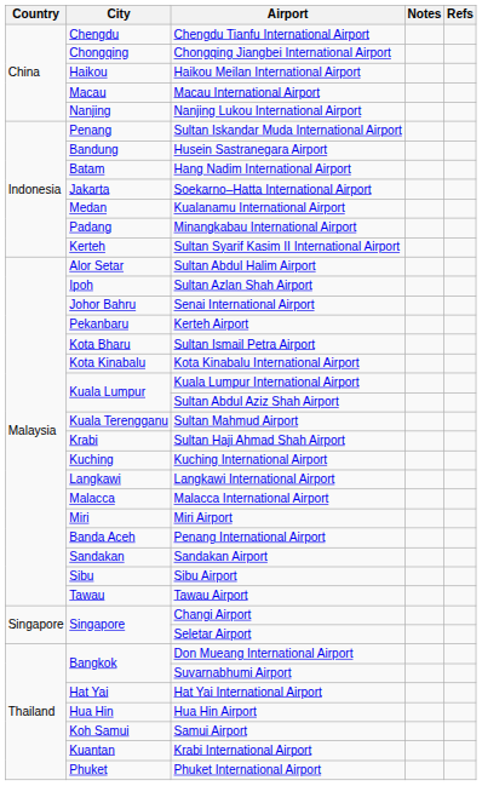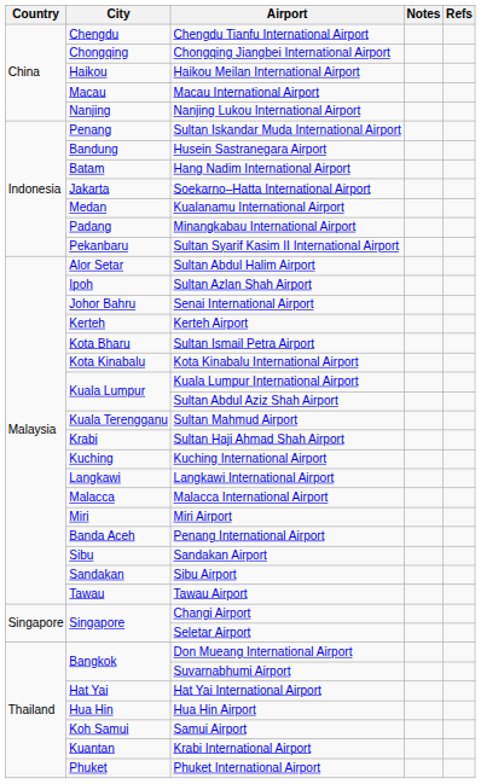 <table class="sortable wikitable">
 <tr>
 <th>Country</th>
 <th>City</th>
 <th>Airport</th>
 <th>Notes</th>
 <th class="unsortable">Refs</th>
 </tr>
 <tr>
 <td rowspan="5">China</td>
 <td><a href='#'>Chengdu</a></td>
 <td><a href='#'>Chengdu Tianfu International Airport</a></td>
 <td></td>
 <td align=center></td>
 </tr>
 <tr>
 <td><a href='#'>Chongqing</a></td>
 <td><a href='#'>Chongqing Jiangbei International Airport</a></td>
 <td></td>
 <td align=center></td>
 </tr>
 <tr>
 <td><a href='#'>Haikou</a></td>
 <td><a href='#'>Haikou Meilan International Airport</a></td>
 <td></td>
 <td align=center></td>
 </tr>
 <tr>
 <td><a href='#'>Macau</a></td>
 <td><a href='#'>Macau International Airport</a></td>
 <td></td>
 <td align=center></td>
 </tr>
 <tr>
 <td><a href='#'>Nanjing</a></td>
 <td><a href='#'>Nanjing Lukou International Airport</a></td>
 <td></td>
 <td align=center></td>
 </tr>
 <tr>
 <td rowspan="7">Indonesia</td>
 <td><a href='#'>Penang</a></td>
 <td><a href='#'>Sultan Iskandar Muda International Airport</a></td>
 <td align=center></td>
 <td align=center></td>
 </tr>
 <tr>
 <td><a href='#'>Bandung</a></td>
 <td><a href='#'>Husein Sastranegara Airport</a></td>
 <td></td>
 <td align=center></td>
 </tr>
 <tr>
 <td><a href='#'>Batam</a></td>
 <td><a href='#'>Hang Nadim International Airport</a></td>
 <td></td>
 <td align=center></td>
 </tr>
 <tr>
 <td><a href='#'>Jakarta</a></td>
 <td><a href='#'>Soekarno–Hatta International Airport</a></td>
 <td></td>
 <td align=center></td>
 </tr>
 <tr>
 <td><a href='#'>Medan</a></td>
 <td><a href='#'>Kualanamu International Airport</a></td>
 <td></td>
 <td align=center></td>
 </tr>
 <tr>
 <td><a href='#'>Padang</a></td>
 <td><a href='#'>Minangkabau International Airport</a></td>
 <td></td>
 <td align=center></td>
 </tr>
 <tr>
-<td><a href='#'>Kerteh</a></td>
+<td><a href='#'>Pekanbaru</a></td>
 <td><a href='#'>Sultan Syarif Kasim II International Airport</a></td>
 <td></td>
 <td align=center></td>
 </tr>
 <tr>
 <td rowspan="18">Malaysia</td>
 <td><a href='#'>Alor Setar</a></td>
 <td><a href='#'>Sultan Abdul Halim Airport</a></td>
 <td align=center></td>
 <td align=center></td>
 </tr>
 <tr>
 <td><a href='#'>Ipoh</a></td>
 <td><a href='#'>Sultan Azlan Shah Airport</a></td>
 <td></td>
 <td align=center></td>
 </tr>
 <tr>
 <td><a href='#'>Johor Bahru</a></td>
 <td><a href='#'>Senai International Airport</a></td>
 <td align=center></td>
 <td align=center></td>
 </tr>
 <tr>
-<td><a href='#'>Pekanbaru</a></td>
+<td><a href='#'>Kerteh</a></td>
 <td><a href='#'>Kerteh Airport</a></td>
 <td></td>
 <td align=center></td>
 </tr>
 <tr>
 <td><a href='#'>Kota Bharu</a></td>
 <td><a href='#'>Sultan Ismail Petra Airport</a></td>
 <td align=center></td>
 <td align=center></td>
 </tr>
 <tr>
 <td><a href='#'>Kota Kinabalu</a></td>
 <td><a href='#'>Kota Kinabalu International Airport</a></td>
 <td></td>
 <td align=center></td>
 </tr>
 <tr>
 <td rowspan="2"><a href='#'>Kuala Lumpur</a></td>
 <td><a href='#'>Kuala Lumpur International Airport</a></td>
 <td align=center></td>
 <td align=center></td>
 </tr>
 <tr>
 <td><a href='#'>Sultan Abdul Aziz Shah Airport</a></td>
 <td></td>
 <td align=center></td>
 </tr>
 <tr>
 <td><a href='#'>Kuala Terengganu</a></td>
 <td><a href='#'>Sultan Mahmud Airport</a></td>
 <td align=center></td>
 <td align=center></td>
 </tr>
 <tr>
 <td><a href='#'>Krabi</a></td>
 <td><a href='#'>Sultan Haji Ahmad Shah Airport</a></td>
 <td></td>
 <td align=center></td>
 </tr>
 <tr>
 <td><a href='#'>Kuching</a></td>
 <td><a href='#'>Kuching International Airport</a></td>
 <td></td>
 <td align=center></td>
 </tr>
 <tr>
 <td><a href='#'>Langkawi</a></td>
 <td><a href='#'>Langkawi International Airport</a></td>
 <td align=center></td>
 <td align=center></td>
 </tr>
 <tr>
 <td><a href='#'>Malacca</a></td>
 <td><a href='#'>Malacca International Airport</a></td>
 <td></td>
 <td align=center></td>
 </tr>
 <tr>
 <td><a href='#'>Miri</a></td>
 <td><a href='#'>Miri Airport</a></td>
 <td align=center></td>
 <td align=center></td>
 </tr>
 <tr>
 <td><a href='#'>Banda Aceh</a></td>
 <td><a href='#'>Penang International Airport</a></td>
 <td></td>
 <td align=center></td>
 </tr>
 <tr>
-<td><a href='#'>Sandakan</a></td>
+<td><a href='#'>Sibu</a></td>
 <td><a href='#'>Sandakan Airport</a></td>
 <td align=center></td>
 <td align=center></td>
 </tr>
 <tr>
-<td><a href='#'>Sibu</a></td>
+<td><a href='#'>Sandakan</a></td>
 <td><a href='#'>Sibu Airport</a></td>
 <td></td>
 <td align=center></td>
 </tr>
 <tr>
 <td><a href='#'>Tawau</a></td>
 <td><a href='#'>Tawau Airport</a></td>
 <td align=center></td>
 <td align=center></td>
 </tr>
 <tr>
 <td rowspan="2">Singapore</td>
 <td rowspan="2"><a href='#'>Singapore</a></td>
 <td><a href='#'>Changi Airport</a></td>
 <td></td>
 <td align=center></td>
 </tr>
 <tr>
 <td><a href='#'>Seletar Airport</a></td>
 <td align=center></td>
 <td align=center></td>
 </tr>
 <tr>
 <td rowspan="7">Thailand</td>
 <td rowspan="2"><a href='#'>Bangkok</a></td>
 <td><a href='#'>Don Mueang International Airport</a></td>
 <td></td>
 <td align=center></td>
 </tr>
 <tr>
 <td><a href='#'>Suvarnabhumi Airport</a></td>
 <td align=center></td>
 <td align=center></td>
 </tr>
 <tr>
 <td><a href='#'>Hat Yai</a></td>
 <td><a href='#'>Hat Yai International Airport</a></td>
 <td></td>
 <td align=center></td>
 </tr>
 <tr>
 <td><a href='#'>Hua Hin</a></td>
 <td><a href='#'>Hua Hin Airport</a></td>
 <td></td>
 <td align=center></td>
 </tr>
 <tr>
 <td><a href='#'>Koh Samui</a></td>
 <td><a href='#'>Samui Airport</a></td>
 <td></td>
 <td align=center></td>
 </tr>
 <tr>
 <td><a href='#'>Kuantan</a></td>
 <td><a href='#'>Krabi International Airport</a></td>
 <td></td>
 <td align=center></td>
 </tr>
 <tr>
 <td><a href='#'>Phuket</a></td>
 <td><a href='#'>Phuket International Airport</a></td>
 <td align=center></td>
 <td align=center></td>
 </tr>
 </table>
